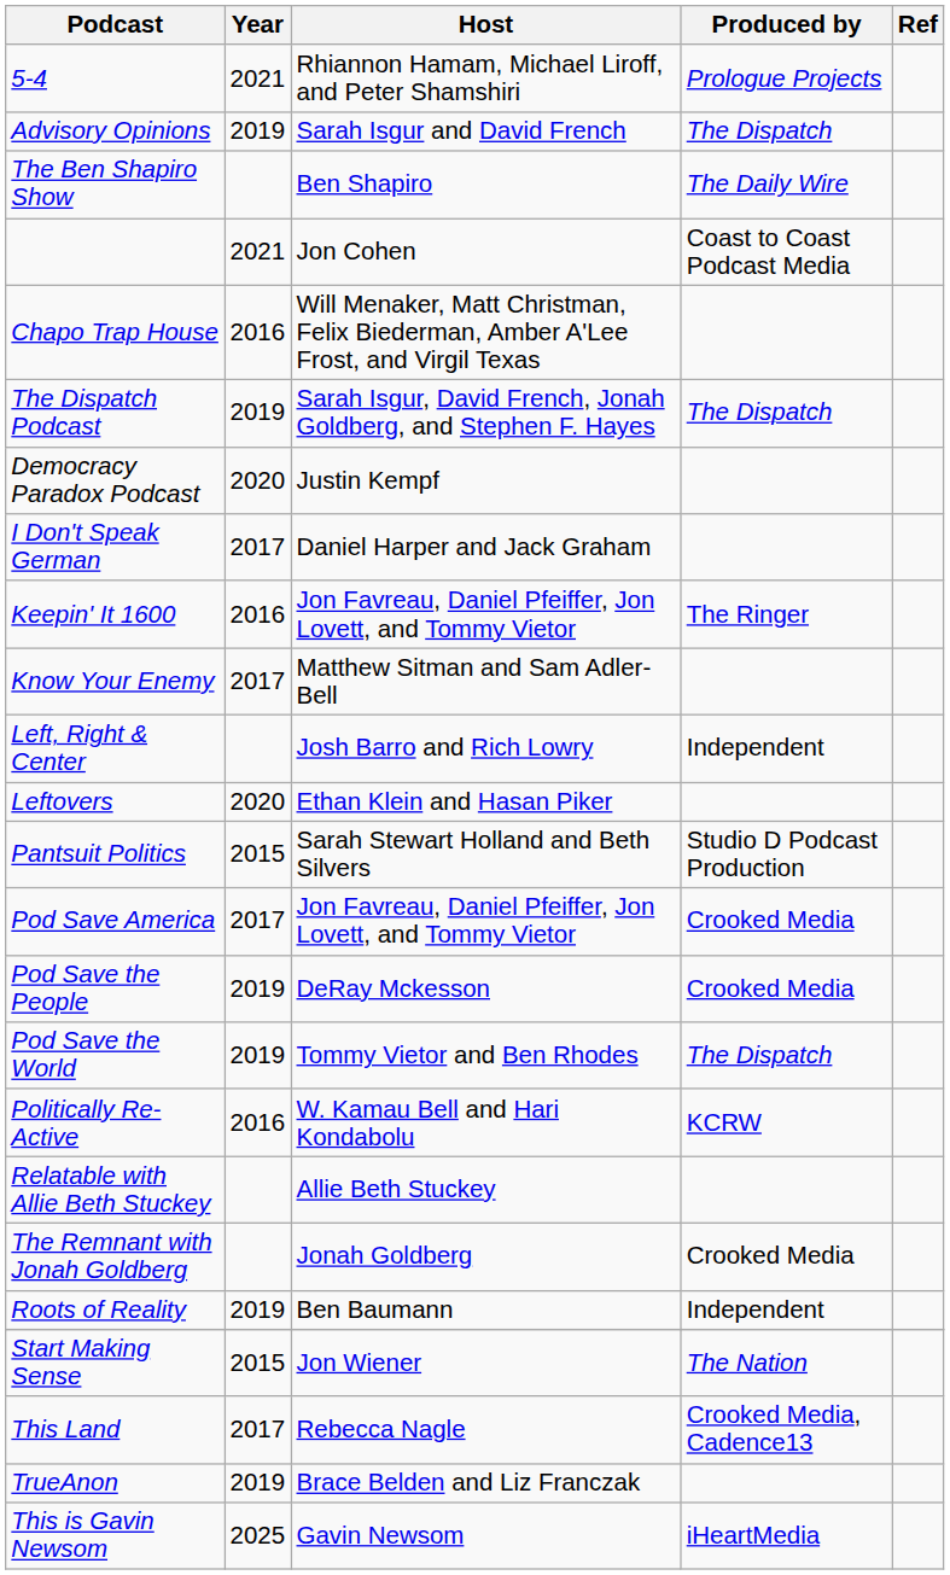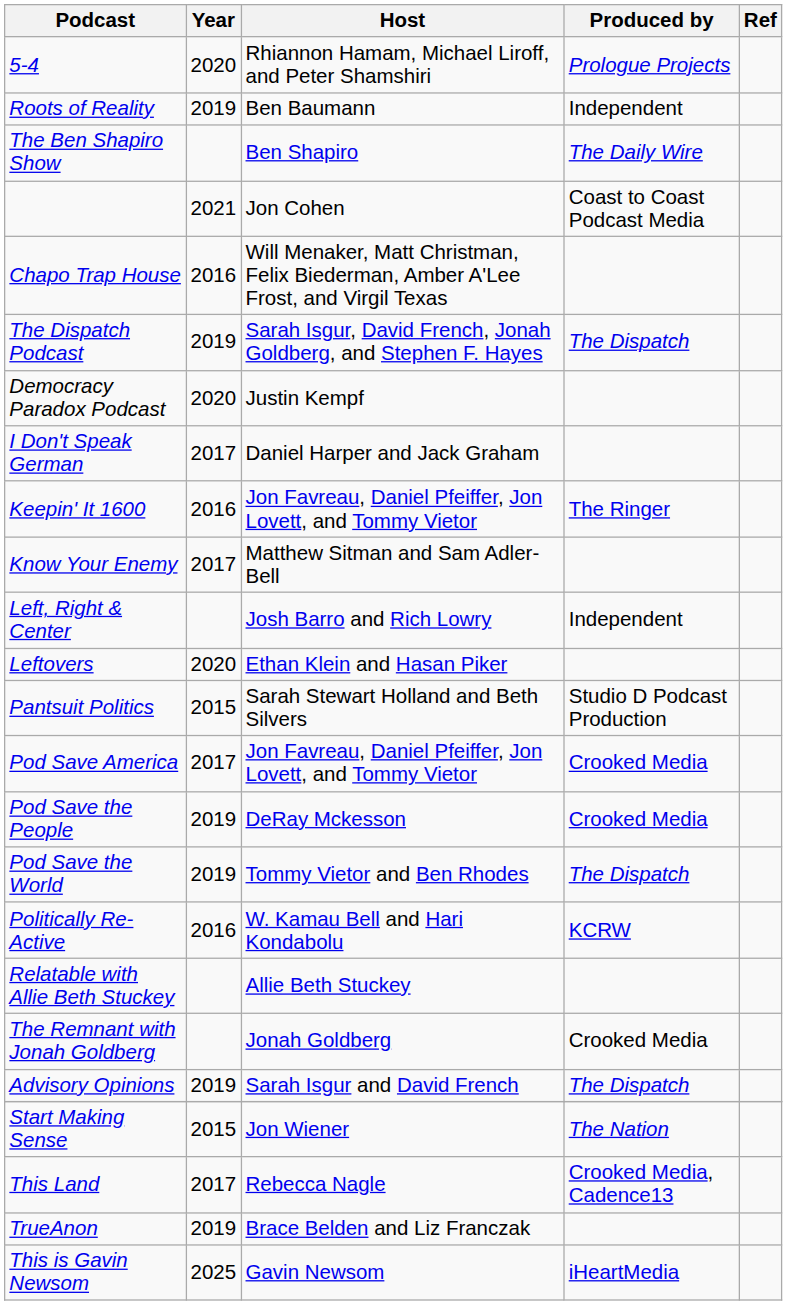 <table class="wikitable sortable">
 <tr>
 <th>Podcast</th>
 <th>Year</th>
 <th>Host</th>
 <th>Produced by</th>
 <th>Ref</th>
 </tr>
 <tr>
 <td><em><a href='#'>5-4</a></em></td>
-<td>2021</td>
+<td>2020</td>
 <td>Rhiannon Hamam, Michael Liroff, and Peter Shamshiri</td>
 <td><em><a href='#'>Prologue Projects</a></em></td>
 <td></td>
 </tr>
 <tr>
-<td><em><a href='#'>Advisory Opinions</a></em></td>
+<td><em><a href='#'>Roots of Reality</a></em></td>
 <td>2019</td>
-<td><a href='#'>Sarah Isgur</a> and <a href='#'>David French</a></td>
-<td><em><a href='#'>The Dispatch</a></em></td>
+<td>Ben Baumann</td>
+<td>Independent</td>
 <td></td>
 </tr>
 <tr>
 <td><em><a href='#'>The Ben Shapiro Show</a></em></td>
 <td></td>
 <td><a href='#'>Ben Shapiro</a></td>
 <td><em><a href='#'>The Daily Wire</a></em></td>
 <td></td>
 </tr>
 <tr>
 <td><em></em></td>
 <td>2021</td>
 <td>Jon Cohen</td>
 <td>Coast to Coast Podcast Media</td>
 <td></td>
 </tr>
 <tr>
 <td><em><a href='#'>Chapo Trap House</a></em></td>
 <td>2016</td>
 <td>Will Menaker, Matt Christman, Felix Biederman, Amber A'Lee Frost, and Virgil Texas</td>
 <td></td>
 <td></td>
 </tr>
 <tr>
 <td><em><a href='#'>The Dispatch Podcast</a></em></td>
 <td>2019</td>
 <td><a href='#'>Sarah Isgur</a>, <a href='#'>David French</a>, <a href='#'>Jonah Goldberg</a>, and <a href='#'>Stephen F. Hayes</a></td>
 <td><em><a href='#'>The Dispatch</a></em></td>
 <td></td>
 </tr>
 <tr>
 <td><em>Democracy Paradox Podcast</em></td>
 <td>2020</td>
 <td>Justin Kempf</td>
 <td></td>
 <td></td>
 </tr>
 <tr>
 <td><em><a href='#'>I Don't Speak German</a></em></td>
 <td>2017</td>
 <td>Daniel Harper and Jack Graham</td>
 <td></td>
 <td></td>
 </tr>
 <tr>
 <td><em><a href='#'>Keepin' It 1600</a></em></td>
 <td>2016</td>
 <td><a href='#'>Jon Favreau</a>, <a href='#'>Daniel Pfeiffer</a>, <a href='#'>Jon Lovett</a>, and <a href='#'>Tommy Vietor</a></td>
 <td><a href='#'>The Ringer</a></td>
 <td></td>
 </tr>
 <tr>
 <td><em><a href='#'>Know Your Enemy</a></em></td>
 <td>2017</td>
 <td>Matthew Sitman and Sam Adler-Bell</td>
 <td></td>
 <td></td>
 </tr>
 <tr>
 <td><em><a href='#'>Left, Right & Center</a></em></td>
 <td></td>
 <td><a href='#'>Josh Barro</a> and <a href='#'>Rich Lowry</a></td>
 <td>Independent</td>
 <td></td>
 </tr>
 <tr>
 <td><em><a href='#'>Leftovers</a></em></td>
 <td>2020</td>
 <td><a href='#'>Ethan Klein</a> and <a href='#'>Hasan Piker</a></td>
 <td></td>
 <td></td>
 </tr>
 <tr>
 <td><em><a href='#'>Pantsuit Politics</a></em></td>
 <td>2015</td>
 <td>Sarah Stewart Holland and Beth Silvers</td>
 <td>Studio D Podcast Production</td>
 <td></td>
 </tr>
 <tr>
 <td><em><a href='#'>Pod Save America</a></em></td>
 <td>2017</td>
 <td><a href='#'>Jon Favreau</a>, <a href='#'>Daniel Pfeiffer</a>, <a href='#'>Jon Lovett</a>, and <a href='#'>Tommy Vietor</a></td>
 <td><a href='#'>Crooked Media</a></td>
 <td></td>
 </tr>
 <tr>
 <td><em><a href='#'>Pod Save the People</a></em></td>
 <td>2019</td>
 <td><a href='#'>DeRay Mckesson</a></td>
 <td><a href='#'>Crooked Media</a></td>
 <td></td>
 </tr>
 <tr>
 <td><em><a href='#'>Pod Save the World</a></em></td>
 <td>2019</td>
 <td><a href='#'>Tommy Vietor</a> and <a href='#'>Ben Rhodes</a></td>
 <td><em><a href='#'>The Dispatch</a></em></td>
 <td></td>
 </tr>
 <tr>
 <td><em><a href='#'>Politically Re-Active</a></em></td>
 <td>2016</td>
 <td><a href='#'>W. Kamau Bell</a> and <a href='#'>Hari Kondabolu</a></td>
 <td><a href='#'>KCRW</a></td>
 <td></td>
 </tr>
 <tr>
 <td><em><a href='#'>Relatable with Allie Beth Stuckey</a></em></td>
 <td></td>
 <td><a href='#'>Allie Beth Stuckey</a></td>
 <td></td>
 <td></td>
 </tr>
 <tr>
 <td><em><a href='#'>The Remnant with Jonah Goldberg</a></em></td>
 <td></td>
 <td><a href='#'>Jonah Goldberg</a></td>
 <td>Crooked Media</td>
 <td></td>
 </tr>
 <tr>
-<td><em><a href='#'>Roots of Reality</a></em></td>
+<td><em><a href='#'>Advisory Opinions</a></em></td>
 <td>2019</td>
-<td>Ben Baumann</td>
-<td>Independent</td>
+<td><a href='#'>Sarah Isgur</a> and <a href='#'>David French</a></td>
+<td><em><a href='#'>The Dispatch</a></em></td>
 <td></td>
 </tr>
 <tr>
 </tr>
 <tr>
 <td><em><a href='#'>Start Making Sense</a></em></td>
 <td>2015</td>
 <td><a href='#'>Jon Wiener</a></td>
 <td><em><a href='#'>The Nation</a></em></td>
 <td></td>
 </tr>
 <tr>
 <td><em><a href='#'>This Land</a></em></td>
 <td>2017</td>
 <td><a href='#'>Rebecca Nagle</a></td>
 <td><a href='#'>Crooked Media</a>, <a href='#'>Cadence13</a></td>
 <td></td>
 </tr>
 <tr>
 <td><em><a href='#'>TrueAnon</a></em></td>
 <td>2019</td>
 <td><a href='#'>Brace Belden</a> and Liz Franczak</td>
 <td></td>
 <td></td>
 </tr>
 <tr>
 <td><em><a href='#'>This is Gavin Newsom</a></em></td>
 <td>2025</td>
 <td><a href='#'>Gavin Newsom</a></td>
 <td><a href='#'>iHeartMedia</a></td>
 <td></td>
 </tr>
 </table>
